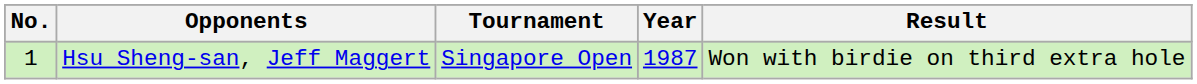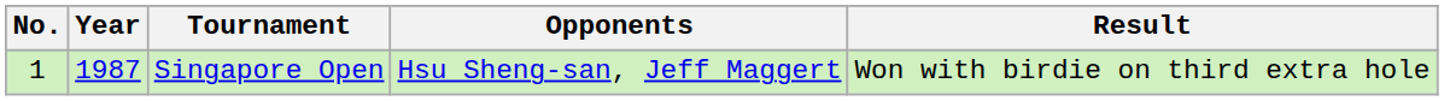 <table class="wikitable" style="font-size:95%;">
 <tr>
 <th>No.</th>
+<th>Year</th>
+<th>Tournament</th>
 <th>Opponents</th>
-<th>Tournament</th>
-<th>Year</th>
 <th>Result</th>
 </tr>
 <tr style="background:#D0F0C0;">
 <td align=center>1</td>
+<td><a href='#'>1987</a></td>
+<td><a href='#'>Singapore Open</a></td>
 <td> <a href='#'>Hsu Sheng-san</a>,  <a href='#'>Jeff Maggert</a></td>
-<td><a href='#'>Singapore Open</a></td>
-<td><a href='#'>1987</a></td>
 <td>Won with birdie on third extra hole</td>
 </tr>
 </table>
